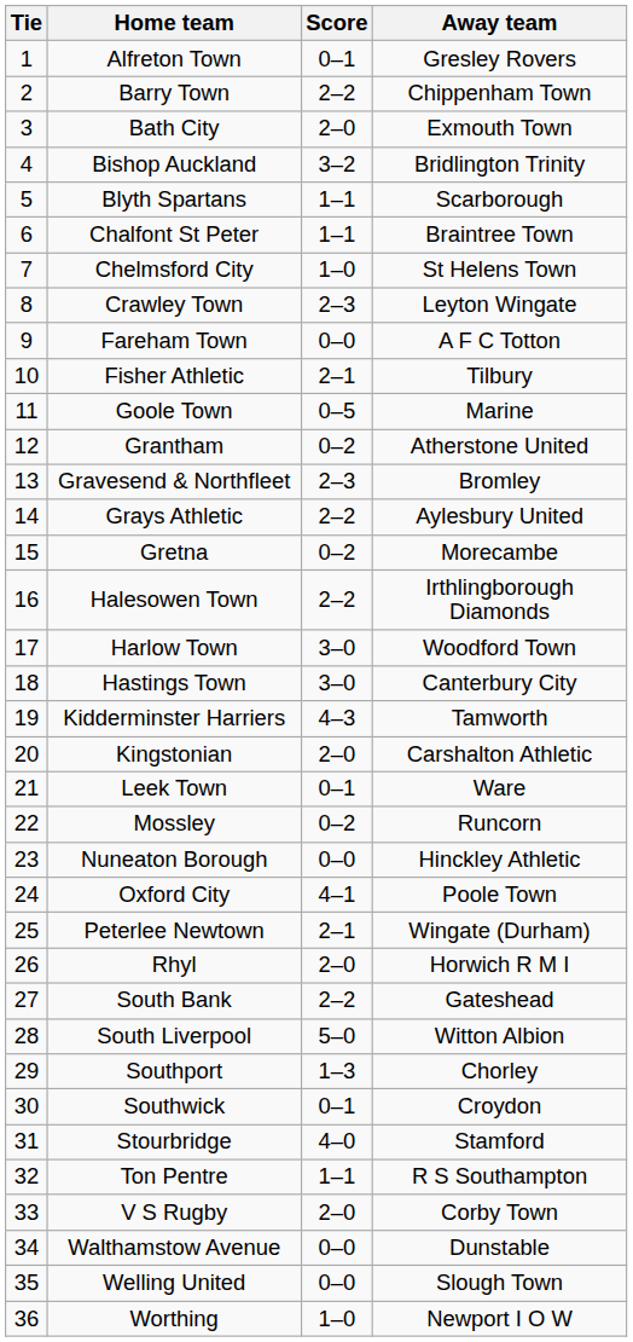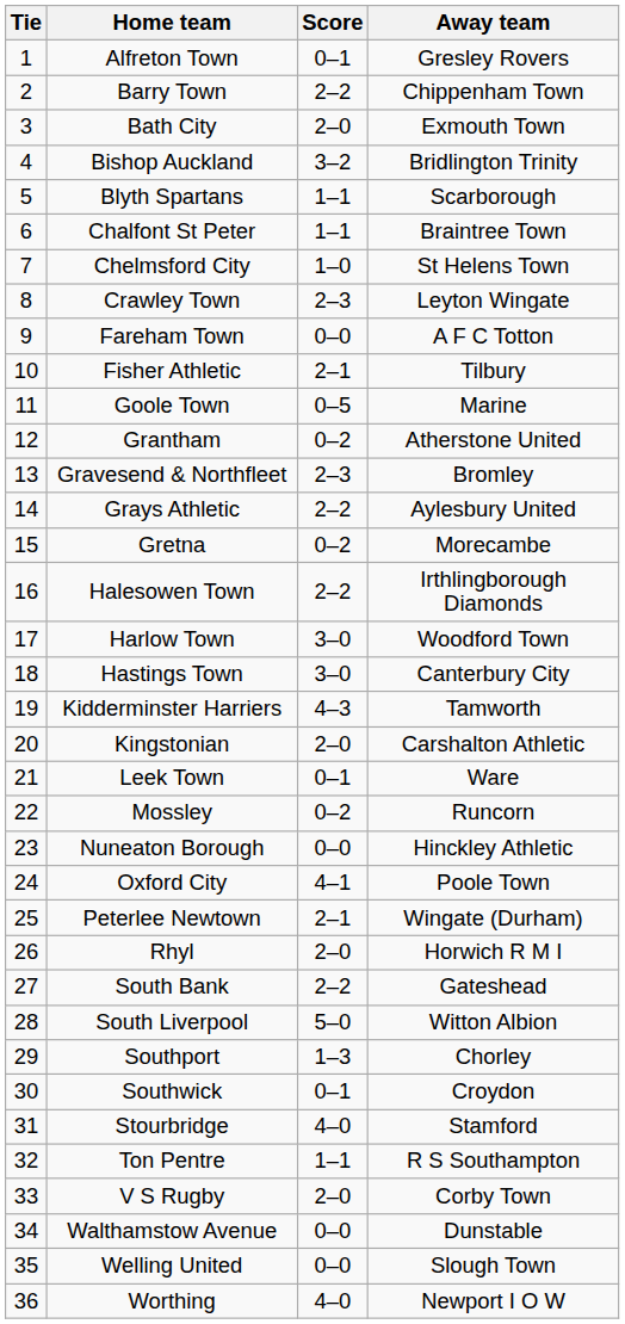 <table class="wikitable" style="text-align:center;">
 <tr>
 <th width=20>Tie</th>
 <th width=175>Home team</th>
 <th width=20>Score</th>
 <th width=175>Away team</th>
 </tr>
 <tr>
 <td>1</td>
 <td>Alfreton Town</td>
 <td>0–1</td>
 <td>Gresley Rovers</td>
 </tr>
 <tr>
 <td>2</td>
 <td>Barry Town</td>
 <td>2–2</td>
 <td>Chippenham Town</td>
 </tr>
 <tr>
 <td>3</td>
 <td>Bath City</td>
 <td>2–0</td>
 <td>Exmouth Town</td>
 </tr>
 <tr>
 <td>4</td>
 <td>Bishop Auckland</td>
 <td>3–2</td>
 <td>Bridlington Trinity</td>
 </tr>
 <tr>
 <td>5</td>
 <td>Blyth Spartans</td>
 <td>1–1</td>
 <td>Scarborough</td>
 </tr>
 <tr>
 <td>6</td>
 <td>Chalfont St Peter</td>
 <td>1–1</td>
 <td>Braintree Town</td>
 </tr>
 <tr>
 <td>7</td>
 <td>Chelmsford City</td>
 <td>1–0</td>
 <td>St Helens Town</td>
 </tr>
 <tr>
 <td>8</td>
 <td>Crawley Town</td>
 <td>2–3</td>
 <td>Leyton Wingate</td>
 </tr>
 <tr>
 <td>9</td>
 <td>Fareham Town</td>
 <td>0–0</td>
 <td>A F C Totton</td>
 </tr>
 <tr>
 <td>10</td>
 <td>Fisher Athletic</td>
 <td>2–1</td>
 <td>Tilbury</td>
 </tr>
 <tr>
 <td>11</td>
 <td>Goole Town</td>
 <td>0–5</td>
 <td>Marine</td>
 </tr>
 <tr>
 <td>12</td>
 <td>Grantham</td>
 <td>0–2</td>
 <td>Atherstone United</td>
 </tr>
 <tr>
 <td>13</td>
 <td>Gravesend & Northfleet</td>
 <td>2–3</td>
 <td>Bromley</td>
 </tr>
 <tr>
 <td>14</td>
 <td>Grays Athletic</td>
 <td>2–2</td>
 <td>Aylesbury United</td>
 </tr>
 <tr>
 <td>15</td>
 <td>Gretna</td>
 <td>0–2</td>
 <td>Morecambe</td>
 </tr>
 <tr>
 <td>16</td>
 <td>Halesowen Town</td>
 <td>2–2</td>
 <td>Irthlingborough Diamonds</td>
 </tr>
 <tr>
 <td>17</td>
 <td>Harlow Town</td>
 <td>3–0</td>
 <td>Woodford Town</td>
 </tr>
 <tr>
 <td>18</td>
 <td>Hastings Town</td>
 <td>3–0</td>
 <td>Canterbury City</td>
 </tr>
 <tr>
 <td>19</td>
 <td>Kidderminster Harriers</td>
 <td>4–3</td>
 <td>Tamworth</td>
 </tr>
 <tr>
 <td>20</td>
 <td>Kingstonian</td>
 <td>2–0</td>
 <td>Carshalton Athletic</td>
 </tr>
 <tr>
 <td>21</td>
 <td>Leek Town</td>
 <td>0–1</td>
 <td>Ware</td>
 </tr>
 <tr>
 <td>22</td>
 <td>Mossley</td>
 <td>0–2</td>
 <td>Runcorn</td>
 </tr>
 <tr>
 <td>23</td>
 <td>Nuneaton Borough</td>
 <td>0–0</td>
 <td>Hinckley Athletic</td>
 </tr>
 <tr>
 <td>24</td>
 <td>Oxford City</td>
 <td>4–1</td>
 <td>Poole Town</td>
 </tr>
 <tr>
 <td>25</td>
 <td>Peterlee Newtown</td>
 <td>2–1</td>
 <td>Wingate (Durham)</td>
 </tr>
 <tr>
 <td>26</td>
 <td>Rhyl</td>
 <td>2–0</td>
 <td>Horwich R M I</td>
 </tr>
 <tr>
 <td>27</td>
 <td>South Bank</td>
 <td>2–2</td>
 <td>Gateshead</td>
 </tr>
 <tr>
 <td>28</td>
 <td>South Liverpool</td>
 <td>5–0</td>
 <td>Witton Albion</td>
 </tr>
 <tr>
 <td>29</td>
 <td>Southport</td>
 <td>1–3</td>
 <td>Chorley</td>
 </tr>
 <tr>
 <td>30</td>
 <td>Southwick</td>
 <td>0–1</td>
 <td>Croydon</td>
 </tr>
 <tr>
 <td>31</td>
 <td>Stourbridge</td>
 <td>4–0</td>
 <td>Stamford</td>
 </tr>
 <tr>
 <td>32</td>
 <td>Ton Pentre</td>
 <td>1–1</td>
 <td>R S Southampton</td>
 </tr>
 <tr>
 <td>33</td>
 <td>V S Rugby</td>
 <td>2–0</td>
 <td>Corby Town</td>
 </tr>
 <tr>
 <td>34</td>
 <td>Walthamstow Avenue</td>
 <td>0–0</td>
 <td>Dunstable</td>
 </tr>
 <tr>
 <td>35</td>
 <td>Welling United</td>
 <td>0–0</td>
 <td>Slough Town</td>
 </tr>
 <tr>
 <td>36</td>
 <td>Worthing</td>
-<td>1–0</td>
+<td>4–0</td>
 <td>Newport I O W</td>
 </tr>
 </table>
